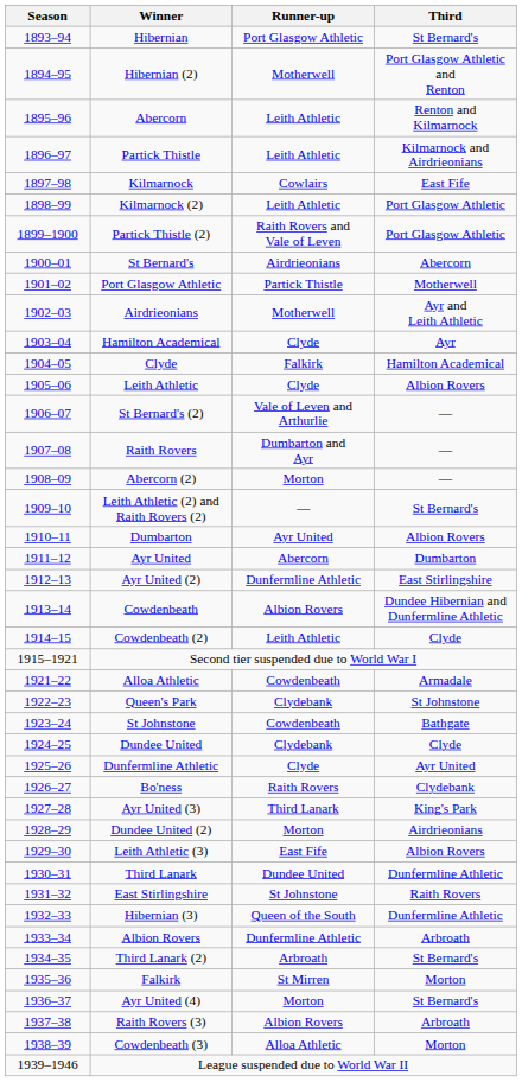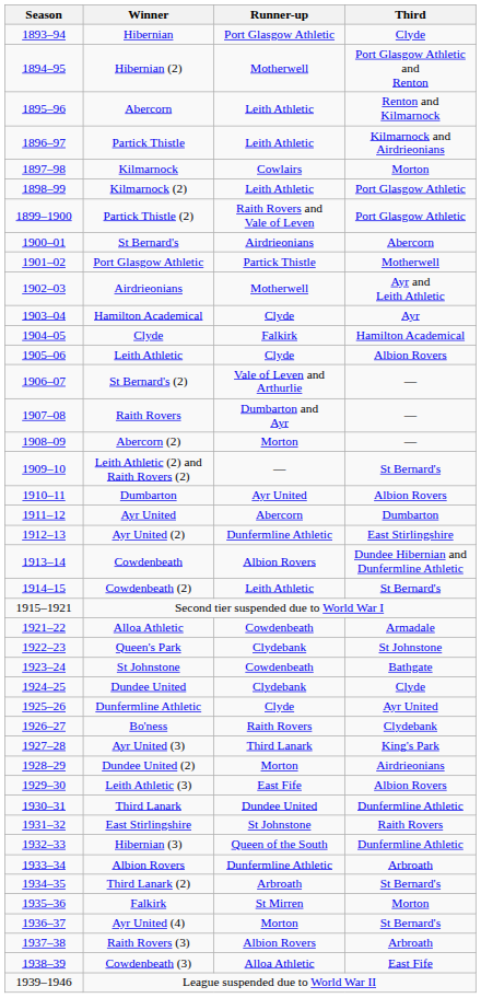 <table class="wikitable" style="text-align:center;">
 <tr>
 <th width=105>Season</th>
 <th width=180>Winner</th>
 <th width=180>Runner-up</th>
 <th width=180>Third</th>
 </tr>
 <tr>
 <td><a href='#'>1893–94</a></td>
 <td><a href='#'>Hibernian</a></td>
 <td><a href='#'>Port Glasgow Athletic</a></td>
-<td><a href='#'>St Bernard's</a></td>
+<td><a href='#'>Clyde</a></td>
 </tr>
 <tr>
 <td><a href='#'>1894–95</a></td>
 <td><a href='#'>Hibernian</a> (2)</td>
 <td><a href='#'>Motherwell</a></td>
 <td><a href='#'>Port Glasgow Athletic</a> and<br> <a href='#'>Renton</a></td>
 </tr>
 <tr>
 <td><a href='#'>1895–96</a></td>
 <td><a href='#'>Abercorn</a></td>
 <td><a href='#'>Leith Athletic</a></td>
 <td><a href='#'>Renton</a> and<br> <a href='#'>Kilmarnock</a></td>
 </tr>
 <tr>
 <td><a href='#'>1896–97</a></td>
 <td><a href='#'>Partick Thistle</a></td>
 <td><a href='#'>Leith Athletic</a></td>
 <td><a href='#'>Kilmarnock</a> and<br> <a href='#'>Airdrieonians</a></td>
 </tr>
 <tr>
 <td><a href='#'>1897–98</a></td>
 <td><a href='#'>Kilmarnock</a></td>
 <td><a href='#'>Cowlairs</a></td>
-<td><a href='#'>East Fife</a></td>
+<td><a href='#'>Morton</a></td>
 </tr>
 <tr>
 <td><a href='#'>1898–99</a></td>
 <td><a href='#'>Kilmarnock</a> (2)</td>
 <td><a href='#'>Leith Athletic</a></td>
 <td><a href='#'>Port Glasgow Athletic</a></td>
 </tr>
 <tr>
 <td><a href='#'>1899–1900</a></td>
 <td><a href='#'>Partick Thistle</a> (2)</td>
 <td><a href='#'>Raith Rovers</a> and<br> <a href='#'>Vale of Leven</a></td>
 <td><a href='#'>Port Glasgow Athletic</a></td>
 </tr>
 <tr>
 <td><a href='#'>1900–01</a></td>
 <td><a href='#'>St Bernard's</a></td>
 <td><a href='#'>Airdrieonians</a></td>
 <td><a href='#'>Abercorn</a></td>
 </tr>
 <tr>
 <td><a href='#'>1901–02</a></td>
 <td><a href='#'>Port Glasgow Athletic</a></td>
 <td><a href='#'>Partick Thistle</a></td>
 <td><a href='#'>Motherwell</a></td>
 </tr>
 <tr>
 <td><a href='#'>1902–03</a></td>
 <td><a href='#'>Airdrieonians</a></td>
 <td><a href='#'>Motherwell</a></td>
 <td><a href='#'>Ayr</a> and<br> <a href='#'>Leith Athletic</a></td>
 </tr>
 <tr>
 <td><a href='#'>1903–04</a></td>
 <td><a href='#'>Hamilton Academical</a></td>
 <td><a href='#'>Clyde</a></td>
 <td><a href='#'>Ayr</a></td>
 </tr>
 <tr>
 <td><a href='#'>1904–05</a></td>
 <td><a href='#'>Clyde</a></td>
 <td><a href='#'>Falkirk</a></td>
 <td><a href='#'>Hamilton Academical</a></td>
 </tr>
 <tr>
 <td><a href='#'>1905–06</a></td>
 <td><a href='#'>Leith Athletic</a></td>
 <td><a href='#'>Clyde</a></td>
 <td><a href='#'>Albion Rovers</a></td>
 </tr>
 <tr>
 <td><a href='#'>1906–07</a></td>
 <td><a href='#'>St Bernard's</a> (2)</td>
 <td><a href='#'>Vale of Leven</a> and<br> <a href='#'>Arthurlie</a></td>
 <td>—</td>
 </tr>
 <tr>
 <td><a href='#'>1907–08</a></td>
 <td><a href='#'>Raith Rovers</a></td>
 <td><a href='#'>Dumbarton</a> and<br> <a href='#'>Ayr</a></td>
 <td>—</td>
 </tr>
 <tr>
 <td><a href='#'>1908–09</a></td>
 <td><a href='#'>Abercorn</a> (2)</td>
 <td><a href='#'>Morton</a></td>
 <td>—</td>
 </tr>
 <tr>
 <td><a href='#'>1909–10</a></td>
 <td><a href='#'>Leith Athletic</a> (2) and<br> <a href='#'>Raith Rovers</a> (2)</td>
 <td>—</td>
 <td><a href='#'>St Bernard's</a></td>
 </tr>
 <tr>
 <td><a href='#'>1910–11</a></td>
 <td><a href='#'>Dumbarton</a></td>
 <td><a href='#'>Ayr United</a></td>
 <td><a href='#'>Albion Rovers</a></td>
 </tr>
 <tr>
 <td><a href='#'>1911–12</a></td>
 <td><a href='#'>Ayr United</a></td>
 <td><a href='#'>Abercorn</a></td>
 <td><a href='#'>Dumbarton</a></td>
 </tr>
 <tr>
 <td><a href='#'>1912–13</a></td>
 <td><a href='#'>Ayr United</a> (2)</td>
 <td><a href='#'>Dunfermline Athletic</a></td>
 <td><a href='#'>East Stirlingshire</a></td>
 </tr>
 <tr>
 <td><a href='#'>1913–14</a></td>
 <td><a href='#'>Cowdenbeath</a></td>
 <td><a href='#'>Albion Rovers</a></td>
 <td><a href='#'>Dundee Hibernian</a> and<br> <a href='#'>Dunfermline Athletic</a></td>
 </tr>
 <tr>
 <td><a href='#'>1914–15</a></td>
 <td><a href='#'>Cowdenbeath</a> (2)</td>
 <td><a href='#'>Leith Athletic</a></td>
-<td><a href='#'>Clyde</a></td>
+<td><a href='#'>St Bernard's</a></td>
 </tr>
 <tr>
 <td>1915–1921</td>
 <td colspan=3>Second tier suspended due to <a href='#'>World War I</a></td>
 </tr>
 <tr>
 <td><a href='#'>1921–22</a></td>
 <td><a href='#'>Alloa Athletic</a></td>
 <td><a href='#'>Cowdenbeath</a></td>
 <td><a href='#'>Armadale</a></td>
 </tr>
 <tr>
 <td><a href='#'>1922–23</a></td>
 <td><a href='#'>Queen's Park</a></td>
 <td><a href='#'>Clydebank</a></td>
 <td><a href='#'>St Johnstone</a></td>
 </tr>
 <tr>
 <td><a href='#'>1923–24</a></td>
 <td><a href='#'>St Johnstone</a></td>
 <td><a href='#'>Cowdenbeath</a></td>
 <td><a href='#'>Bathgate</a></td>
 </tr>
 <tr>
 <td><a href='#'>1924–25</a></td>
 <td><a href='#'>Dundee United</a></td>
 <td><a href='#'>Clydebank</a></td>
 <td><a href='#'>Clyde</a></td>
 </tr>
 <tr>
 <td><a href='#'>1925–26</a></td>
 <td><a href='#'>Dunfermline Athletic</a></td>
 <td><a href='#'>Clyde</a></td>
 <td><a href='#'>Ayr United</a></td>
 </tr>
 <tr>
 <td><a href='#'>1926–27</a></td>
 <td><a href='#'>Bo'ness</a></td>
 <td><a href='#'>Raith Rovers</a></td>
 <td><a href='#'>Clydebank</a></td>
 </tr>
 <tr>
 <td><a href='#'>1927–28</a></td>
 <td><a href='#'>Ayr United</a> (3)</td>
 <td><a href='#'>Third Lanark</a></td>
 <td><a href='#'>King's Park</a></td>
 </tr>
 <tr>
 <td><a href='#'>1928–29</a></td>
 <td><a href='#'>Dundee United</a> (2)</td>
 <td><a href='#'>Morton</a></td>
 <td><a href='#'>Airdrieonians</a></td>
 </tr>
 <tr>
 <td><a href='#'>1929–30</a></td>
 <td><a href='#'>Leith Athletic</a> (3)</td>
 <td><a href='#'>East Fife</a></td>
 <td><a href='#'>Albion Rovers</a></td>
 </tr>
 <tr>
 <td><a href='#'>1930–31</a></td>
 <td><a href='#'>Third Lanark</a></td>
 <td><a href='#'>Dundee United</a></td>
 <td><a href='#'>Dunfermline Athletic</a></td>
 </tr>
 <tr>
 <td><a href='#'>1931–32</a></td>
 <td><a href='#'>East Stirlingshire</a></td>
 <td><a href='#'>St Johnstone</a></td>
 <td><a href='#'>Raith Rovers</a></td>
 </tr>
 <tr>
 <td><a href='#'>1932–33</a></td>
 <td><a href='#'>Hibernian</a> (3)</td>
 <td><a href='#'>Queen of the South</a></td>
 <td><a href='#'>Dunfermline Athletic</a></td>
 </tr>
 <tr>
 <td><a href='#'>1933–34</a></td>
 <td><a href='#'>Albion Rovers</a></td>
 <td><a href='#'>Dunfermline Athletic</a></td>
 <td><a href='#'>Arbroath</a></td>
 </tr>
 <tr>
 <td><a href='#'>1934–35</a></td>
 <td><a href='#'>Third Lanark</a> (2)</td>
 <td><a href='#'>Arbroath</a></td>
 <td><a href='#'>St Bernard's</a></td>
 </tr>
 <tr>
 <td><a href='#'>1935–36</a></td>
 <td><a href='#'>Falkirk</a></td>
 <td><a href='#'>St Mirren</a></td>
 <td><a href='#'>Morton</a></td>
 </tr>
 <tr>
 <td><a href='#'>1936–37</a></td>
 <td><a href='#'>Ayr United</a> (4)</td>
 <td><a href='#'>Morton</a></td>
 <td><a href='#'>St Bernard's</a></td>
 </tr>
 <tr>
 <td><a href='#'>1937–38</a></td>
 <td><a href='#'>Raith Rovers</a> (3)</td>
 <td><a href='#'>Albion Rovers</a></td>
 <td><a href='#'>Arbroath</a></td>
 </tr>
 <tr>
 <td><a href='#'>1938–39</a></td>
 <td><a href='#'>Cowdenbeath</a> (3)</td>
 <td><a href='#'>Alloa Athletic</a></td>
-<td><a href='#'>Morton</a></td>
+<td><a href='#'>East Fife</a></td>
 </tr>
 <tr>
 <td>1939–1946</td>
 <td colspan=3>League suspended due to <a href='#'>World War II</a></td>
 </tr>
 </table>
